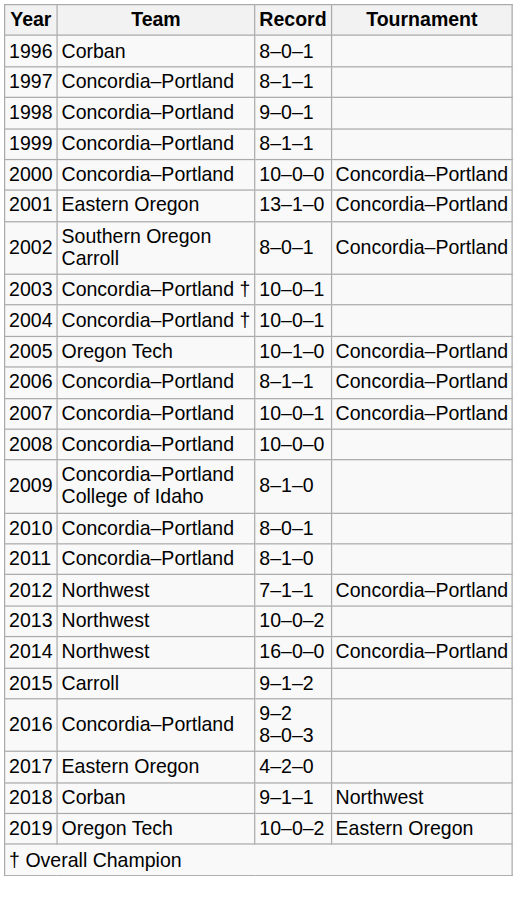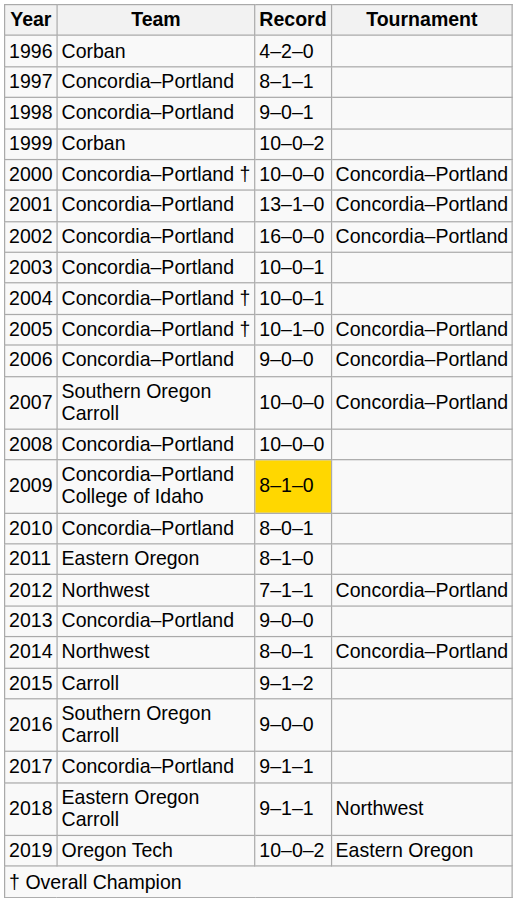 <table class="wikitable">
 <tr>
 <th>Year</th>
 <th>Team</th>
 <th>Record</th>
 <th>Tournament</th>
 </tr>
 <tr>
 <td>1996</td>
 <td>Corban</td>
-<td>8–0–1</td>
+<td>4–2–0</td>
 <td></td>
 </tr>
 <tr>
 <td>1997</td>
 <td>Concordia–Portland</td>
 <td>8–1–1</td>
 <td></td>
 </tr>
 <tr>
 <td>1998</td>
 <td>Concordia–Portland</td>
 <td>9–0–1</td>
 <td></td>
 </tr>
 <tr>
 <td>1999</td>
-<td>Concordia–Portland</td>
-<td>8–1–1</td>
+<td>Corban</td>
+<td>10–0–2</td>
 <td></td>
 </tr>
 <tr>
 <td>2000</td>
-<td>Concordia–Portland</td>
+<td>Concordia–Portland †</td>
 <td>10–0–0</td>
 <td>Concordia–Portland</td>
 </tr>
 <tr>
 <td>2001</td>
-<td>Eastern Oregon</td>
+<td>Concordia–Portland</td>
 <td>13–1–0</td>
 <td>Concordia–Portland</td>
 </tr>
 <tr>
 <td>2002</td>
-<td>Southern Oregon<br>Carroll</td>
-<td>8–0–1</td>
+<td>Concordia–Portland</td>
+<td>16–0–0</td>
 <td>Concordia–Portland</td>
 </tr>
 <tr>
 <td>2003</td>
-<td>Concordia–Portland †</td>
+<td>Concordia–Portland</td>
 <td>10–0–1</td>
 <td></td>
 </tr>
 <tr>
 <td>2004</td>
 <td>Concordia–Portland †</td>
 <td>10–0–1</td>
 <td></td>
 </tr>
 <tr>
 <td>2005</td>
-<td>Oregon Tech</td>
+<td>Concordia–Portland †</td>
 <td>10–1–0</td>
 <td>Concordia–Portland</td>
 </tr>
 <tr>
 <td>2006</td>
 <td>Concordia–Portland</td>
-<td>8–1–1</td>
+<td>9–0–0</td>
 <td>Concordia–Portland</td>
 </tr>
 <tr>
 <td>2007</td>
-<td>Concordia–Portland</td>
-<td>10–0–1</td>
+<td>Southern Oregon<br>Carroll</td>
+<td>10–0–0</td>
 <td>Concordia–Portland</td>
 </tr>
 <tr>
 <td>2008</td>
 <td>Concordia–Portland</td>
 <td>10–0–0</td>
 <td></td>
 </tr>
 <tr>
 <td>2009</td>
 <td>Concordia–Portland<br>College of Idaho</td>
-<td>8–1–0</td>
+<td style="background: gold;">8–1–0</td>
 <td></td>
 </tr>
 <tr>
 <td>2010</td>
 <td>Concordia–Portland</td>
 <td>8–0–1</td>
 <td></td>
 </tr>
 <tr>
 <td>2011</td>
-<td>Concordia–Portland</td>
+<td>Eastern Oregon</td>
 <td>8–1–0</td>
 <td></td>
 </tr>
 <tr>
 <td>2012</td>
 <td>Northwest</td>
 <td>7–1–1</td>
 <td>Concordia–Portland</td>
 </tr>
 <tr>
 <td>2013</td>
-<td>Northwest</td>
-<td>10–0–2</td>
+<td>Concordia–Portland</td>
+<td>9–0–0</td>
 <td></td>
 </tr>
 <tr>
 <td>2014</td>
 <td>Northwest</td>
-<td>16–0–0</td>
+<td>8–0–1</td>
 <td>Concordia–Portland</td>
 </tr>
 <tr>
 <td>2015</td>
 <td>Carroll</td>
 <td>9–1–2</td>
 <td></td>
 </tr>
 <tr>
 <td>2016</td>
-<td>Concordia–Portland</td>
-<td>9–2<br>8–0–3</td>
+<td>Southern Oregon<br>Carroll</td>
+<td>9–0–0</td>
 </tr>
 <tr>
 <td>2017</td>
-<td>Eastern Oregon</td>
-<td>4–2–0</td>
+<td>Concordia–Portland</td>
+<td>9–1–1</td>
 <td></td>
 </tr>
 <tr>
 <td>2018</td>
-<td>Corban</td>
+<td>Eastern Oregon<br>Carroll</td>
 <td>9–1–1</td>
 <td>Northwest</td>
 </tr>
 <tr>
 <td>2019</td>
 <td>Oregon Tech</td>
 <td>10–0–2</td>
 <td>Eastern Oregon</td>
 </tr>
 <tr>
 <td colspan=4>† Overall Champion</td>
 </tr>
 </table>
